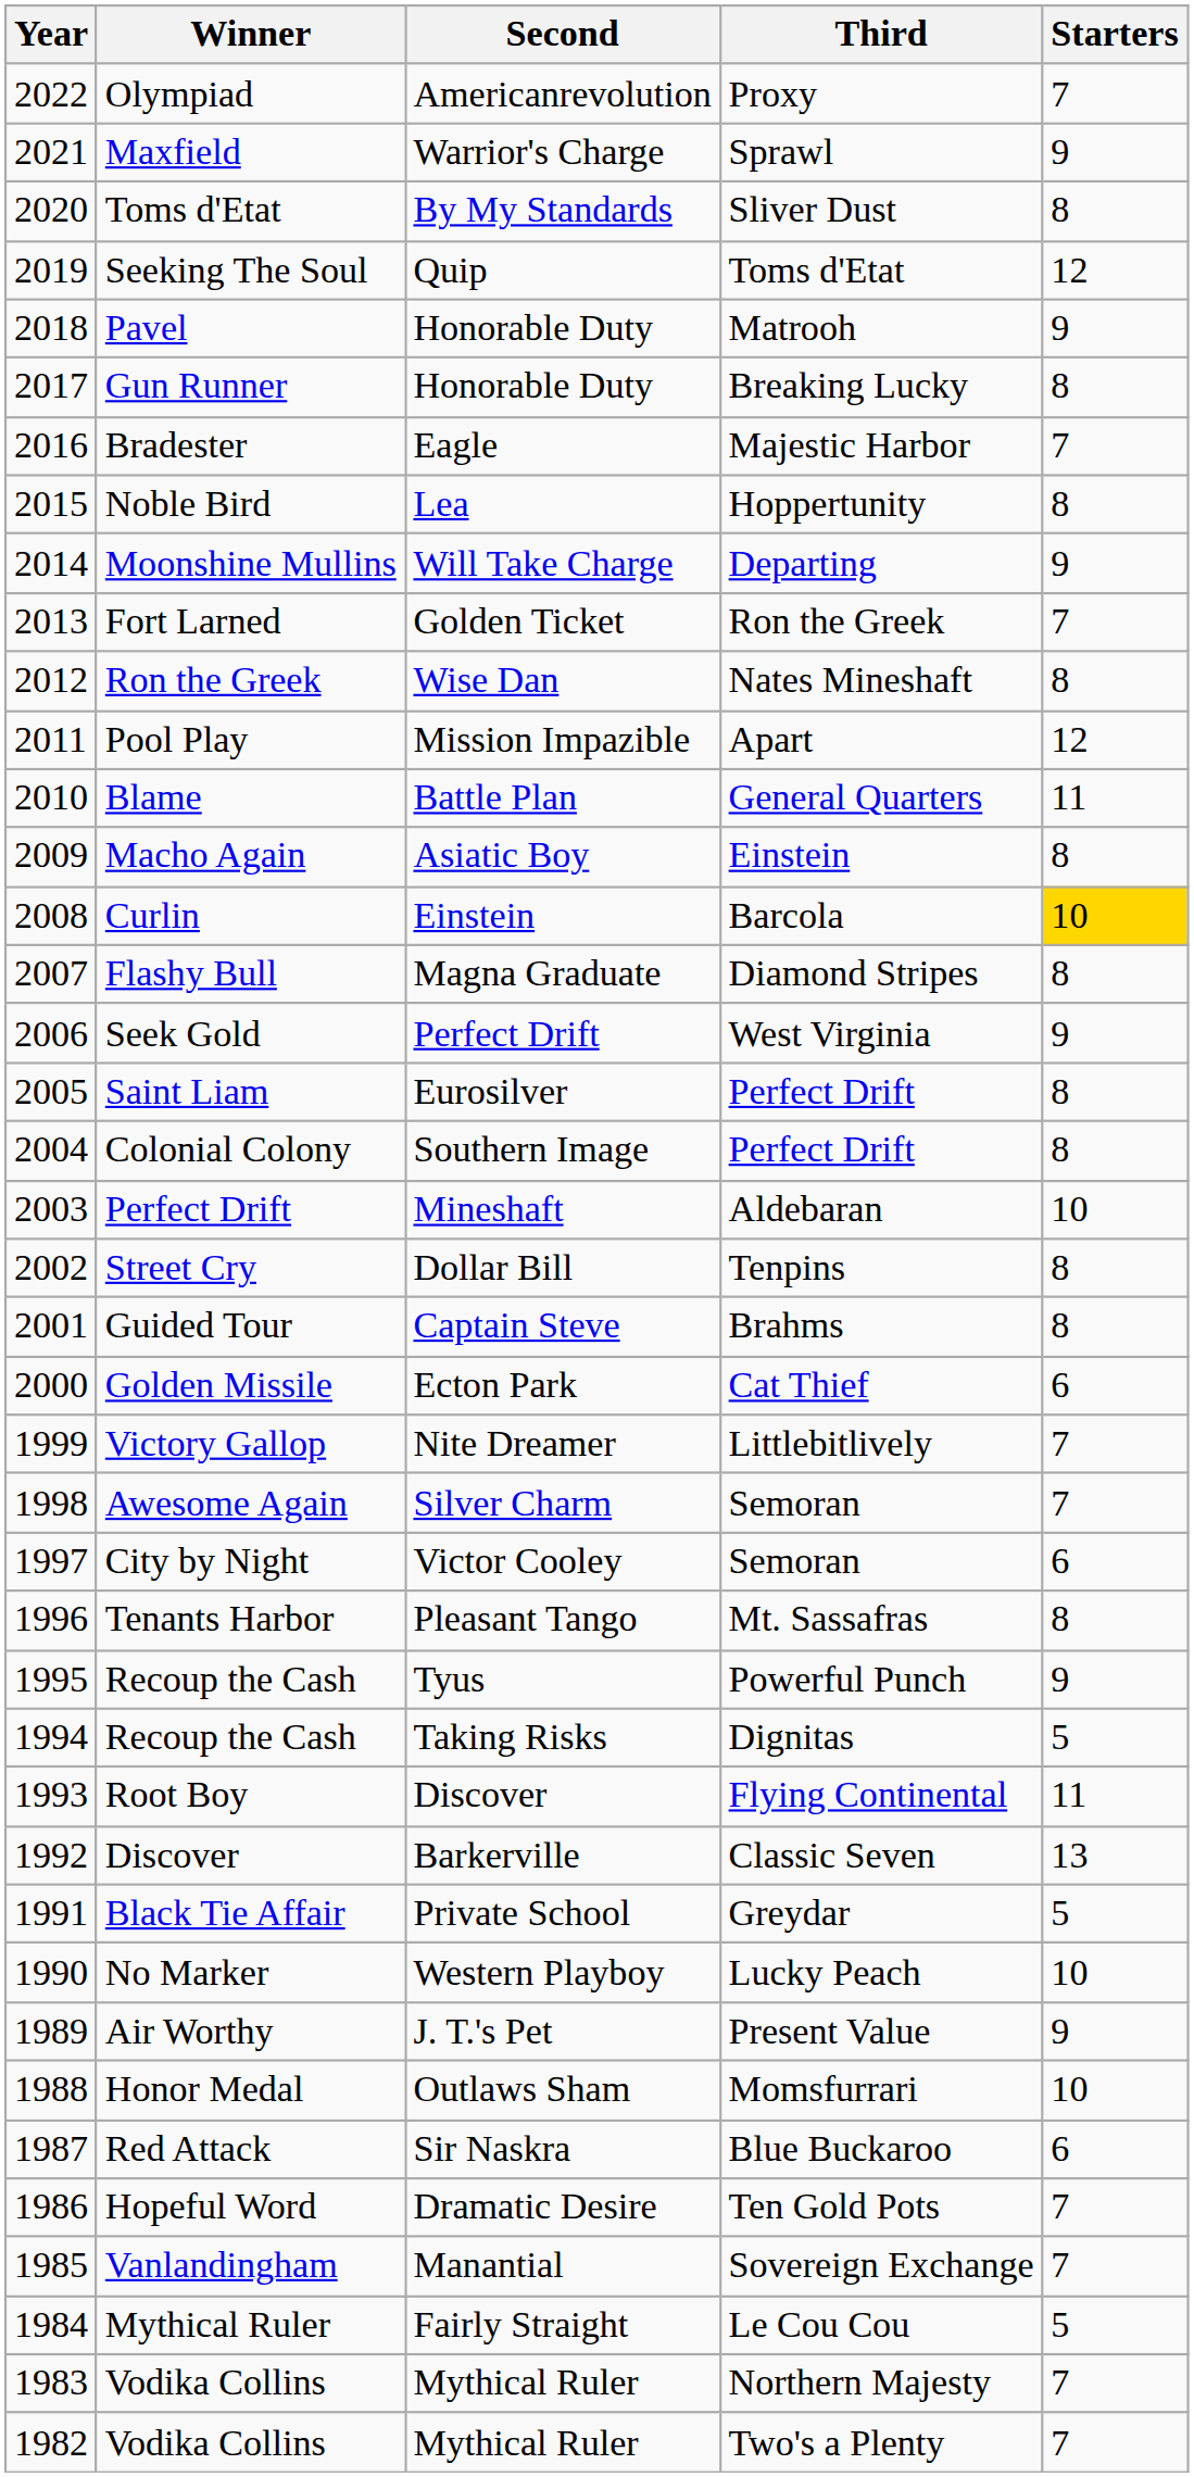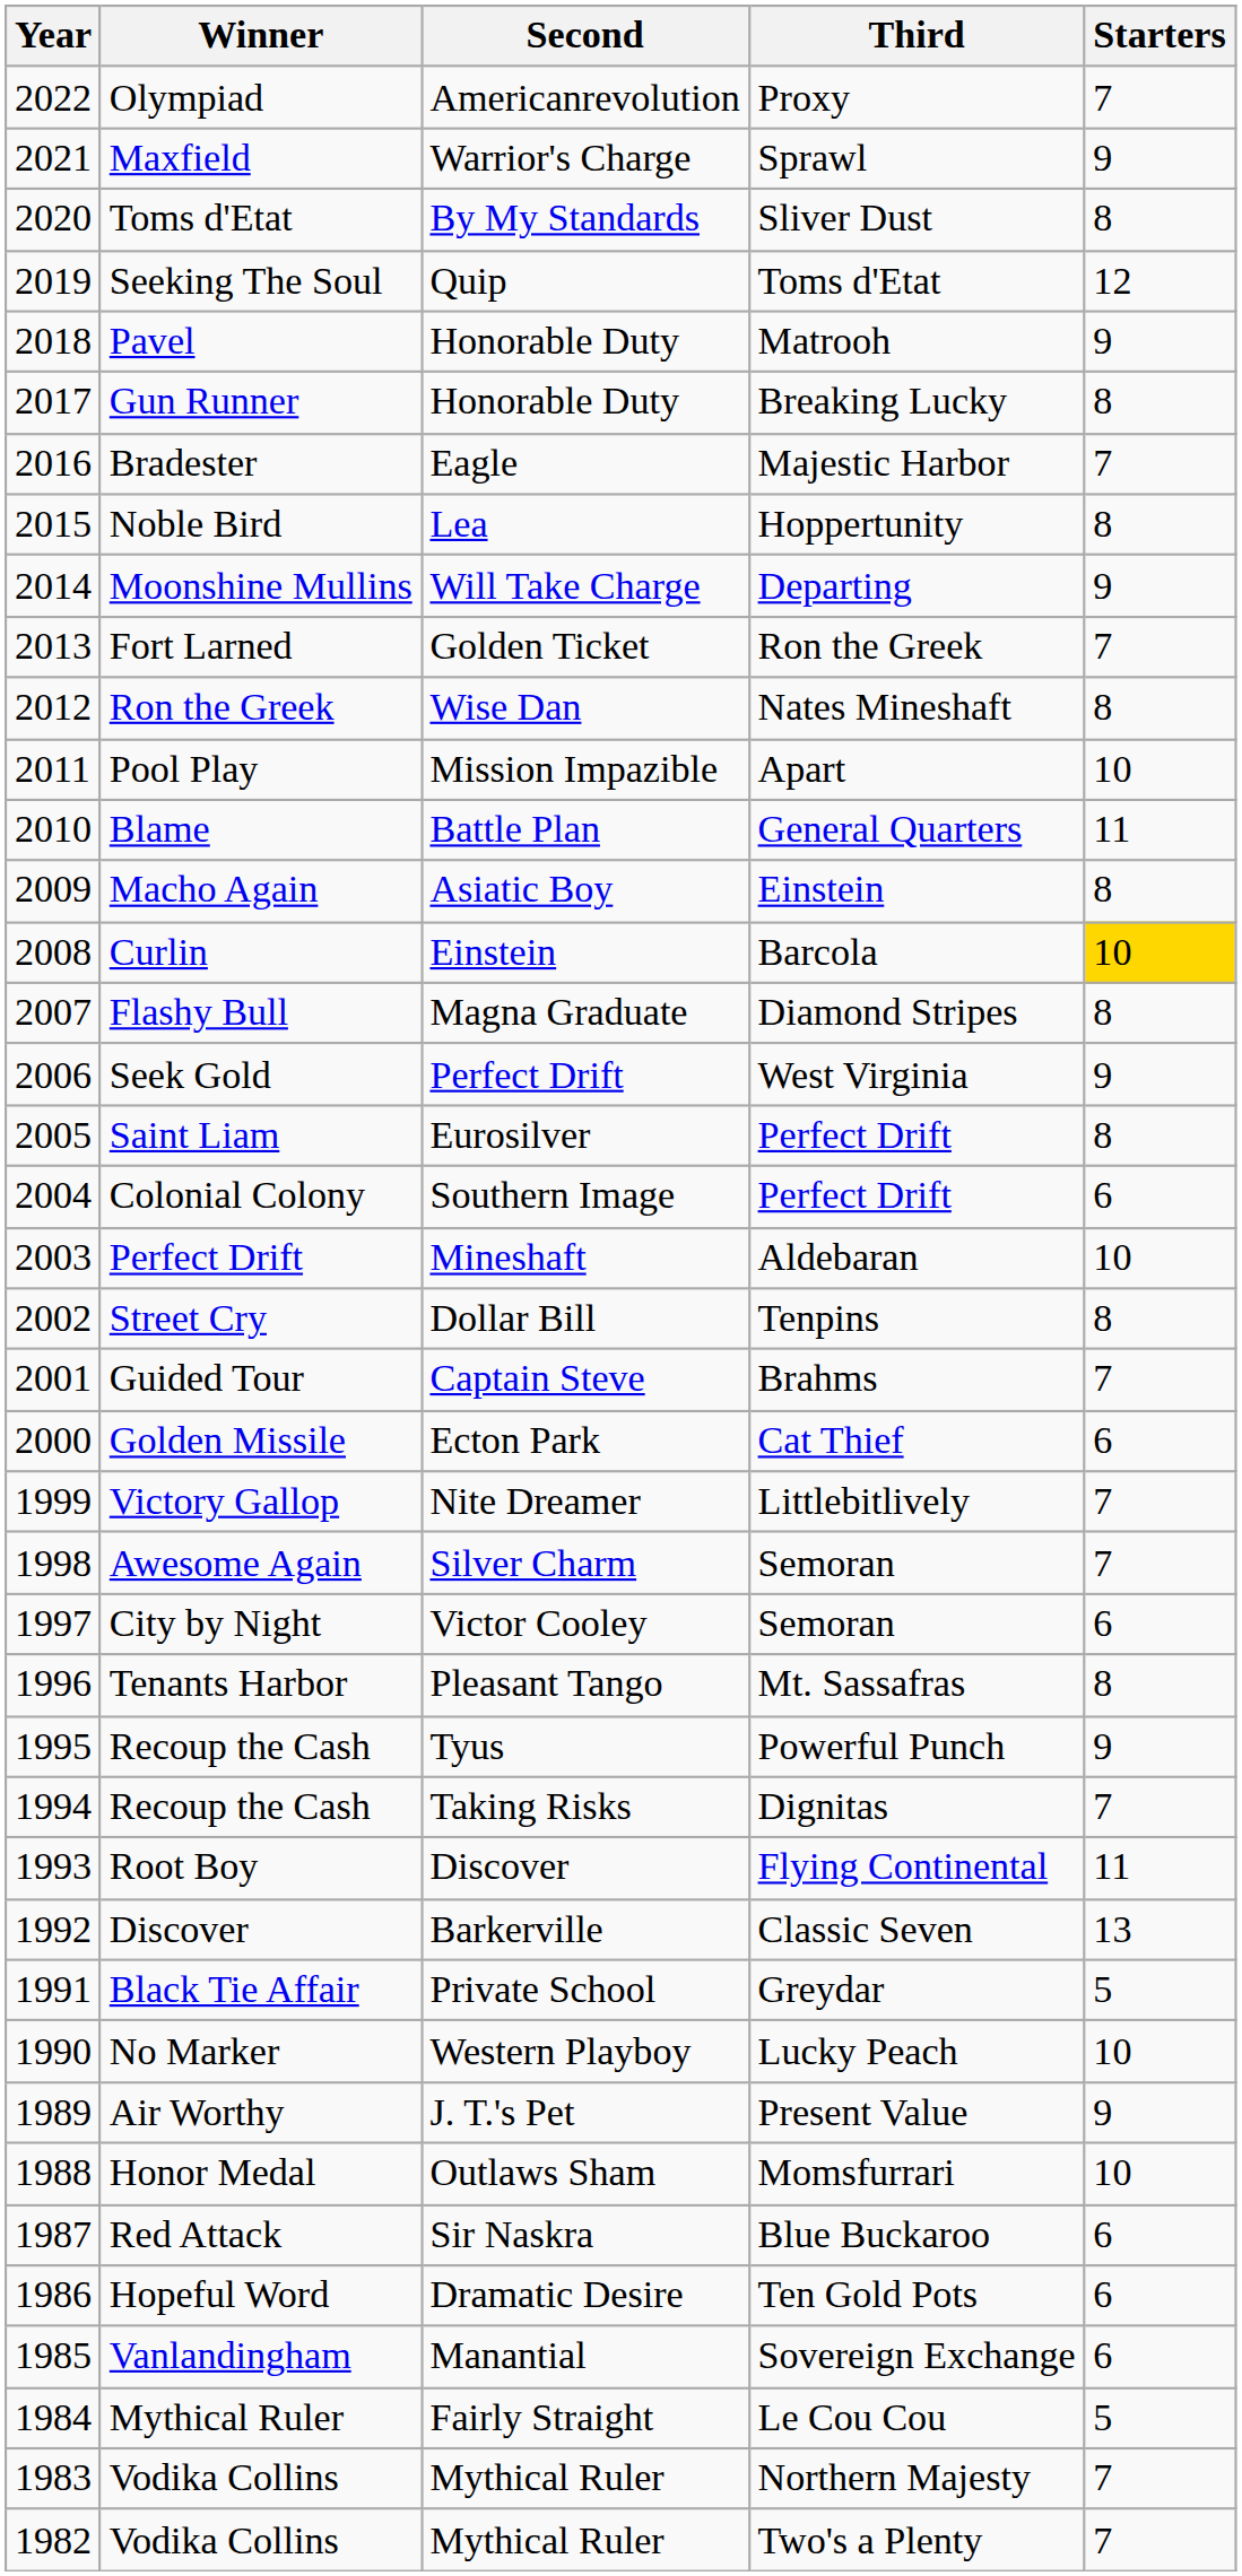 <table class="sortable wikitable">
 <tr>
 <th>Year</th>
 <th>Winner</th>
 <th>Second</th>
 <th>Third</th>
 <th>Starters</th>
 </tr>
 <tr>
 <td>2022</td>
 <td>Olympiad</td>
 <td>Americanrevolution</td>
 <td>Proxy</td>
 <td>7</td>
 </tr>
 <tr>
 <td>2021</td>
 <td><a href='#'>Maxfield</a></td>
 <td>Warrior's Charge</td>
 <td>Sprawl</td>
 <td>9</td>
 </tr>
 <tr>
 <td>2020</td>
 <td>Toms d'Etat</td>
 <td><a href='#'>By My Standards</a></td>
 <td>Sliver Dust</td>
 <td>8</td>
 </tr>
 <tr>
 <td>2019</td>
 <td>Seeking The Soul</td>
 <td>Quip</td>
 <td>Toms d'Etat</td>
 <td>12</td>
 </tr>
 <tr>
 <td>2018</td>
 <td><a href='#'>Pavel</a></td>
 <td>Honorable Duty</td>
 <td>Matrooh</td>
 <td>9</td>
 </tr>
 <tr>
 <td>2017</td>
 <td><a href='#'>Gun Runner</a></td>
 <td>Honorable Duty</td>
 <td>Breaking Lucky</td>
 <td>8</td>
 </tr>
 <tr>
 <td>2016</td>
 <td>Bradester</td>
 <td>Eagle</td>
 <td>Majestic Harbor</td>
 <td>7</td>
 </tr>
 <tr>
 <td>2015</td>
 <td>Noble Bird</td>
 <td><a href='#'>Lea</a></td>
 <td>Hoppertunity</td>
 <td>8</td>
 </tr>
 <tr>
 <td>2014</td>
 <td><a href='#'>Moonshine Mullins</a></td>
 <td><a href='#'>Will Take Charge</a></td>
 <td><a href='#'>Departing</a></td>
 <td>9</td>
 </tr>
 <tr>
 <td>2013</td>
 <td>Fort Larned</td>
 <td>Golden Ticket</td>
 <td>Ron the Greek</td>
 <td>7</td>
 </tr>
 <tr>
 <td>2012</td>
 <td><a href='#'>Ron the Greek</a></td>
 <td><a href='#'>Wise Dan</a></td>
 <td>Nates Mineshaft</td>
 <td>8</td>
 </tr>
 <tr>
 <td>2011</td>
 <td>Pool Play</td>
 <td>Mission Impazible</td>
 <td>Apart</td>
-<td>12</td>
+<td>10</td>
 </tr>
 <tr>
 <td>2010</td>
 <td><a href='#'>Blame</a></td>
 <td><a href='#'>Battle Plan</a></td>
 <td><a href='#'>General Quarters</a></td>
 <td>11</td>
 </tr>
 <tr>
 <td>2009</td>
 <td><a href='#'>Macho Again</a></td>
 <td><a href='#'>Asiatic Boy</a></td>
 <td><a href='#'>Einstein</a></td>
 <td>8</td>
 </tr>
 <tr>
 <td>2008</td>
 <td><a href='#'>Curlin</a></td>
 <td><a href='#'>Einstein</a></td>
 <td>Barcola</td>
 <td style="background: gold;">10</td>
 </tr>
 <tr>
 <td>2007</td>
 <td><a href='#'>Flashy Bull</a></td>
 <td>Magna Graduate</td>
 <td>Diamond Stripes</td>
 <td>8</td>
 </tr>
 <tr>
 <td>2006</td>
 <td>Seek Gold</td>
 <td><a href='#'>Perfect Drift</a></td>
 <td>West Virginia</td>
 <td>9</td>
 </tr>
 <tr>
 <td>2005</td>
 <td><a href='#'>Saint Liam</a></td>
 <td>Eurosilver</td>
 <td><a href='#'>Perfect Drift</a></td>
 <td>8</td>
 </tr>
 <tr>
 <td>2004</td>
 <td>Colonial Colony</td>
 <td>Southern Image</td>
 <td><a href='#'>Perfect Drift</a></td>
-<td>8</td>
+<td>6</td>
 </tr>
 <tr>
 <td>2003</td>
 <td><a href='#'>Perfect Drift</a></td>
 <td><a href='#'>Mineshaft</a></td>
 <td>Aldebaran</td>
 <td>10</td>
 </tr>
 <tr>
 <td>2002</td>
 <td><a href='#'>Street Cry</a></td>
 <td>Dollar Bill</td>
 <td>Tenpins</td>
 <td>8</td>
 </tr>
 <tr>
 <td>2001</td>
 <td>Guided Tour</td>
 <td><a href='#'>Captain Steve</a></td>
 <td>Brahms</td>
-<td>8</td>
+<td>7</td>
 </tr>
 <tr>
 <td>2000</td>
 <td><a href='#'>Golden Missile</a></td>
 <td>Ecton Park</td>
 <td><a href='#'>Cat Thief</a></td>
 <td>6</td>
 </tr>
 <tr>
 <td>1999</td>
 <td><a href='#'>Victory Gallop</a></td>
 <td>Nite Dreamer</td>
 <td>Littlebitlively</td>
 <td>7</td>
 </tr>
 <tr>
 <td>1998</td>
 <td><a href='#'>Awesome Again</a></td>
 <td><a href='#'>Silver Charm</a></td>
 <td>Semoran</td>
 <td>7</td>
 </tr>
 <tr>
 <td>1997</td>
 <td>City by Night</td>
 <td>Victor Cooley</td>
 <td>Semoran</td>
 <td>6</td>
 </tr>
 <tr>
 <td>1996</td>
 <td>Tenants Harbor</td>
 <td>Pleasant Tango</td>
 <td>Mt. Sassafras</td>
 <td>8</td>
 </tr>
 <tr>
 <td>1995</td>
 <td>Recoup the Cash</td>
 <td>Tyus</td>
 <td>Powerful Punch</td>
 <td>9</td>
 </tr>
 <tr>
 <td>1994</td>
 <td>Recoup the Cash</td>
 <td>Taking Risks</td>
 <td>Dignitas</td>
-<td>5</td>
+<td>7</td>
 </tr>
 <tr>
 <td>1993</td>
 <td>Root Boy</td>
 <td>Discover</td>
 <td><a href='#'>Flying Continental</a></td>
 <td>11</td>
 </tr>
 <tr>
 <td>1992</td>
 <td>Discover</td>
 <td>Barkerville</td>
 <td>Classic Seven</td>
 <td>13</td>
 </tr>
 <tr>
 <td>1991</td>
 <td><a href='#'>Black Tie Affair</a></td>
 <td>Private School</td>
 <td>Greydar</td>
 <td>5</td>
 </tr>
 <tr>
 <td>1990</td>
 <td>No Marker</td>
 <td>Western Playboy</td>
 <td>Lucky Peach</td>
 <td>10</td>
 </tr>
 <tr>
 <td>1989</td>
 <td>Air Worthy</td>
 <td>J. T.'s Pet</td>
 <td>Present Value</td>
 <td>9</td>
 </tr>
 <tr>
 <td>1988</td>
 <td>Honor Medal</td>
 <td>Outlaws Sham</td>
 <td>Momsfurrari</td>
 <td>10</td>
 </tr>
 <tr>
 <td>1987</td>
 <td>Red Attack</td>
 <td>Sir Naskra</td>
 <td>Blue Buckaroo</td>
 <td>6</td>
 </tr>
 <tr>
 <td>1986</td>
 <td>Hopeful Word</td>
 <td>Dramatic Desire</td>
 <td>Ten Gold Pots</td>
-<td>7</td>
+<td>6</td>
 </tr>
 <tr>
 <td>1985</td>
 <td><a href='#'>Vanlandingham</a></td>
 <td>Manantial</td>
 <td>Sovereign Exchange</td>
-<td>7</td>
+<td>6</td>
 </tr>
 <tr>
 <td>1984</td>
 <td>Mythical Ruler</td>
 <td>Fairly Straight</td>
 <td>Le Cou Cou</td>
 <td>5</td>
 </tr>
 <tr>
 <td>1983</td>
 <td>Vodika Collins</td>
 <td>Mythical Ruler</td>
 <td>Northern Majesty</td>
 <td>7</td>
 </tr>
 <tr>
 <td>1982</td>
 <td>Vodika Collins</td>
 <td>Mythical Ruler</td>
 <td>Two's a Plenty</td>
 <td>7</td>
 </tr>
 </table>
